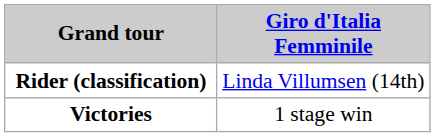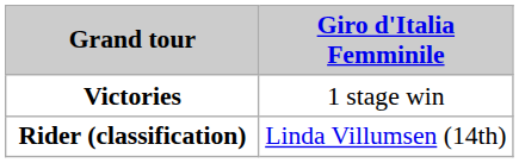 <table class="wikitable" style="background-color:#ffffff; text-align:center;">
 <tr ---->
 <th scope="row" style="background-color:#CCCCCC; text-align:center; width:150px;">Grand tour</th>
 <th scope="col" style="background-color:#CCCCCC; width:150px;"><a href='#'>Giro d'Italia Femminile</a></th>
 </tr>
 <tr>
+<th scope="row" style="background-color:#ffffff; text-align:center;">Victories</th>
+<td>1 stage win</td>
+</tr>
+<tr>
 <th scope="row" style="background-color:#ffffff; text-align:center;">Rider (classification)</th>
 <td> <a href='#'>Linda Villumsen</a> (14th)</td>
 </tr>
-<tr>
-<th scope="row" style="background-color:#ffffff; text-align:center;">Victories</th>
-<td>1 stage win</td>
-</tr>
 </table>
